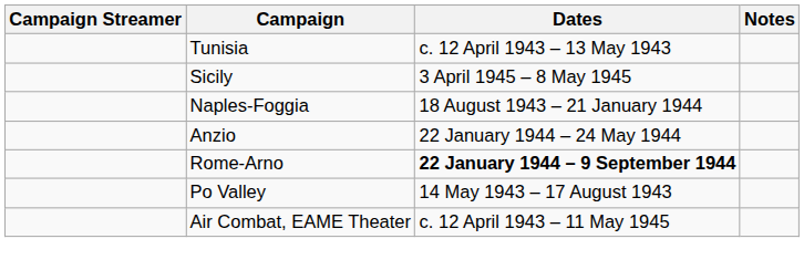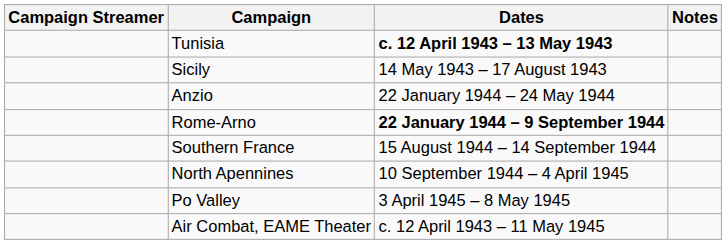 <table class="wikitable">
 <tr style="background:#efefef;">
 <th>Campaign Streamer</th>
 <th>Campaign</th>
 <th>Dates</th>
 <th>Notes</th>
 </tr>
 <tr>
 <td></td>
 <td>Tunisia</td>
-<td>c. 12 April 1943 – 13 May 1943</td>
+<td><strong>c. 12 April 1943 – 13 May 1943</strong></td>
 <td></td>
 </tr>
 <tr>
 <td></td>
 <td>Sicily</td>
-<td>3 April 1945 – 8 May 1945</td>
-<td></td>
-</tr>
-<tr>
-<td></td>
-<td>Naples-Foggia</td>
-<td>18 August 1943 – 21 January 1944</td>
+<td>14 May 1943 – 17 August 1943</td>
 <td></td>
 </tr>
 <tr>
 <td></td>
 <td>Anzio</td>
 <td>22 January 1944 – 24 May 1944</td>
 <td></td>
 </tr>
 <tr>
 <td></td>
 <td>Rome-Arno</td>
 <td><strong>22 January 1944 – 9 September 1944</strong></td>
 <td></td>
 </tr>
 <tr>
 <td></td>
+<td>Southern France</td>
+<td>15 August 1944 – 14 September 1944</td>
+<td></td>
+</tr>
+<tr>
+<td></td>
+<td>North Apennines</td>
+<td>10 September 1944 – 4 April 1945</td>
+<td></td>
+</tr>
+<tr>
+<td></td>
 <td>Po Valley</td>
-<td>14 May 1943 – 17 August 1943</td>
+<td>3 April 1945 – 8 May 1945</td>
 <td></td>
 </tr>
 <tr>
 <td></td>
 <td>Air Combat, EAME Theater</td>
 <td>c. 12 April 1943 – 11 May 1945</td>
 <td></td>
 </tr>
 </table>
